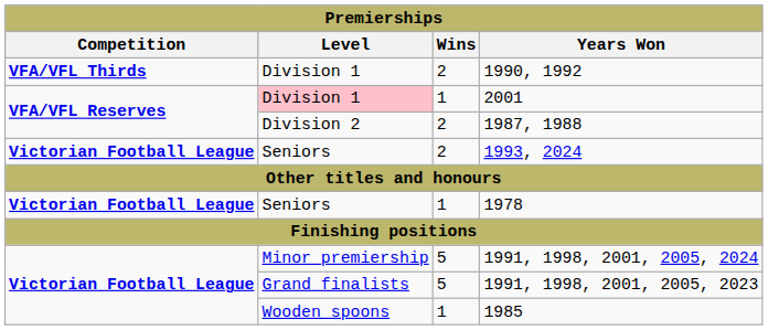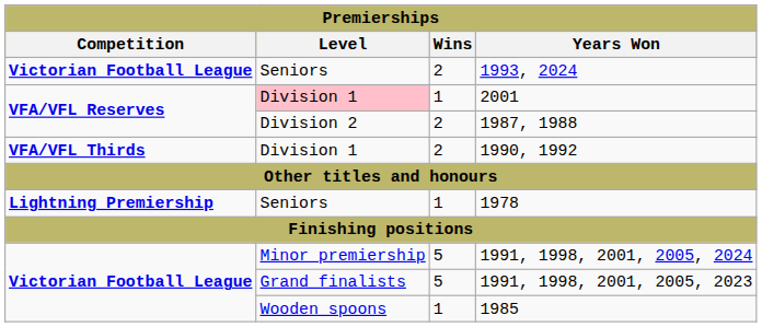 <table class="wikitable">
 <tr>
 <td colspan="4" style="background:#bdb76b;" align="center"><strong>Premierships</strong></td>
 </tr>
 <tr style="background:#bdb76b;">
 <th>Competition</th>
 <th>Level</th>
 <th>Wins</th>
 <th>Years Won</th>
 </tr>
 <tr>
-<td><strong><a href='#'>VFA/VFL Thirds</a></strong></td>
-<td>Division 1</td>
+<td><strong><a href='#'>Victorian Football League</a></strong></td>
+<td>Seniors</td>
 <td>2</td>
-<td>1990, 1992</td>
+<td><a href='#'>1993</a>, <a href='#'>2024</a></td>
 </tr>
 <tr>
 <td rowspan=2 scope="row" style="text-align: left"><strong><a href='#'>VFA/VFL Reserves</a></strong></td>
 <td style="background: pink;">Division 1</td>
 <td>1</td>
 <td>2001</td>
 </tr>
 <tr>
 <td>Division 2</td>
 <td>2</td>
 <td>1987, 1988</td>
 </tr>
 <tr>
-<td><strong><a href='#'>Victorian Football League</a></strong></td>
-<td>Seniors</td>
+<td><strong><a href='#'>VFA/VFL Thirds</a></strong></td>
+<td>Division 1</td>
 <td>2</td>
-<td><a href='#'>1993</a>, <a href='#'>2024</a></td>
+<td>1990, 1992</td>
 </tr>
 <tr>
 <td colspan="4" style="background:#bdb76b;" align="center"><strong>Other titles and honours</strong></td>
 </tr>
 <tr>
-<td><strong><a href='#'>Victorian Football League</a></strong></td>
+<td><strong><a href='#'>Lightning Premiership</a></strong></td>
 <td>Seniors</td>
 <td>1</td>
 <td>1978</td>
 </tr>
 <tr>
 <td colspan="4" style="background:#bdb76b;" align="center"><strong>Finishing positions</strong></td>
 </tr>
 <tr>
 <td rowspan=3 scope="row" style="text-align: left"><strong><a href='#'>Victorian Football League</a></strong></td>
 <td><a href='#'>Minor premiership</a></td>
 <td>5</td>
 <td>1991, 1998, 2001, <a href='#'>2005</a>, <a href='#'>2024</a></td>
 </tr>
 <tr>
 <td><a href='#'>Grand finalists</a></td>
 <td>5</td>
 <td>1991, 1998, 2001, 2005, 2023</td>
 </tr>
 <tr>
 <td><a href='#'>Wooden spoons</a></td>
 <td>1</td>
 <td>1985</td>
 </tr>
 </table>
